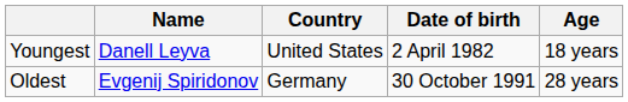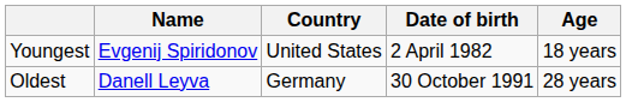 <table class="wikitable">
 <tr>
 <th></th>
 <th>Name</th>
 <th>Country</th>
 <th>Date of birth</th>
 <th>Age</th>
 </tr>
 <tr>
 <td>Youngest</td>
-<td><a href='#'>Danell Leyva</a></td>
+<td><a href='#'>Evgenij Spiridonov</a></td>
 <td>United States </td>
 <td>2 April 1982</td>
 <td>18 years</td>
 </tr>
 <tr>
 <td>Oldest</td>
-<td><a href='#'>Evgenij Spiridonov</a></td>
+<td><a href='#'>Danell Leyva</a></td>
 <td>Germany </td>
 <td>30 October 1991</td>
 <td>28 years</td>
 </tr>
 </table>
